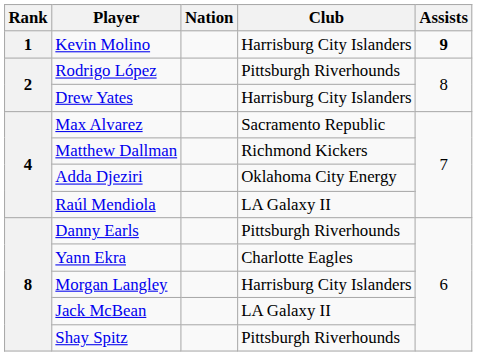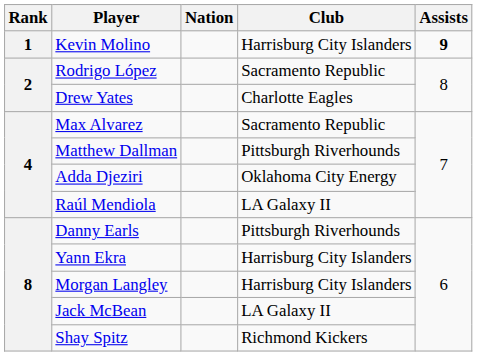 <table class="wikitable">
 <tr>
 <th>Rank</th>
 <th>Player</th>
 <th>Nation</th>
 <th>Club</th>
 <th>Assists</th>
 </tr>
 <tr>
 <th>1</th>
 <td><a href='#'>Kevin Molino</a></td>
 <td></td>
 <td>Harrisburg City Islanders</td>
 <td style="text-align:center;"><strong>9</strong></td>
 </tr>
 <tr>
 <th rowspan="2">2</th>
 <td><a href='#'>Rodrigo López</a></td>
 <td></td>
-<td>Pittsburgh Riverhounds</td>
+<td>Sacramento Republic</td>
 <td rowspan="2" style="text-align:center;">8</td>
 </tr>
 <tr>
 <td><a href='#'>Drew Yates</a></td>
 <td></td>
-<td>Harrisburg City Islanders</td>
+<td>Charlotte Eagles</td>
 </tr>
 <tr>
 <th rowspan="4">4</th>
 <td><a href='#'>Max Alvarez</a></td>
 <td></td>
 <td>Sacramento Republic</td>
 <td rowspan="4" style="text-align:center;">7</td>
 </tr>
 <tr>
 <td><a href='#'>Matthew Dallman</a></td>
 <td></td>
-<td>Richmond Kickers</td>
+<td>Pittsburgh Riverhounds</td>
 </tr>
 <tr>
 <td><a href='#'>Adda Djeziri</a></td>
 <td></td>
 <td>Oklahoma City Energy</td>
 </tr>
 <tr>
 <td><a href='#'>Raúl Mendiola</a></td>
 <td></td>
 <td>LA Galaxy II</td>
 </tr>
 <tr>
 <th rowspan="5">8</th>
 <td><a href='#'>Danny Earls</a></td>
 <td></td>
 <td>Pittsburgh Riverhounds</td>
 <td rowspan="5" style="text-align:center;">6</td>
 </tr>
 <tr>
 <td><a href='#'>Yann Ekra</a></td>
 <td></td>
-<td>Charlotte Eagles</td>
+<td>Harrisburg City Islanders</td>
 </tr>
 <tr>
 <td><a href='#'>Morgan Langley</a></td>
 <td></td>
 <td>Harrisburg City Islanders</td>
 </tr>
 <tr>
 <td><a href='#'>Jack McBean</a></td>
 <td></td>
 <td>LA Galaxy II</td>
 </tr>
 <tr>
 <td><a href='#'>Shay Spitz</a></td>
 <td></td>
-<td>Pittsburgh Riverhounds</td>
+<td>Richmond Kickers</td>
 </tr>
 </table>
